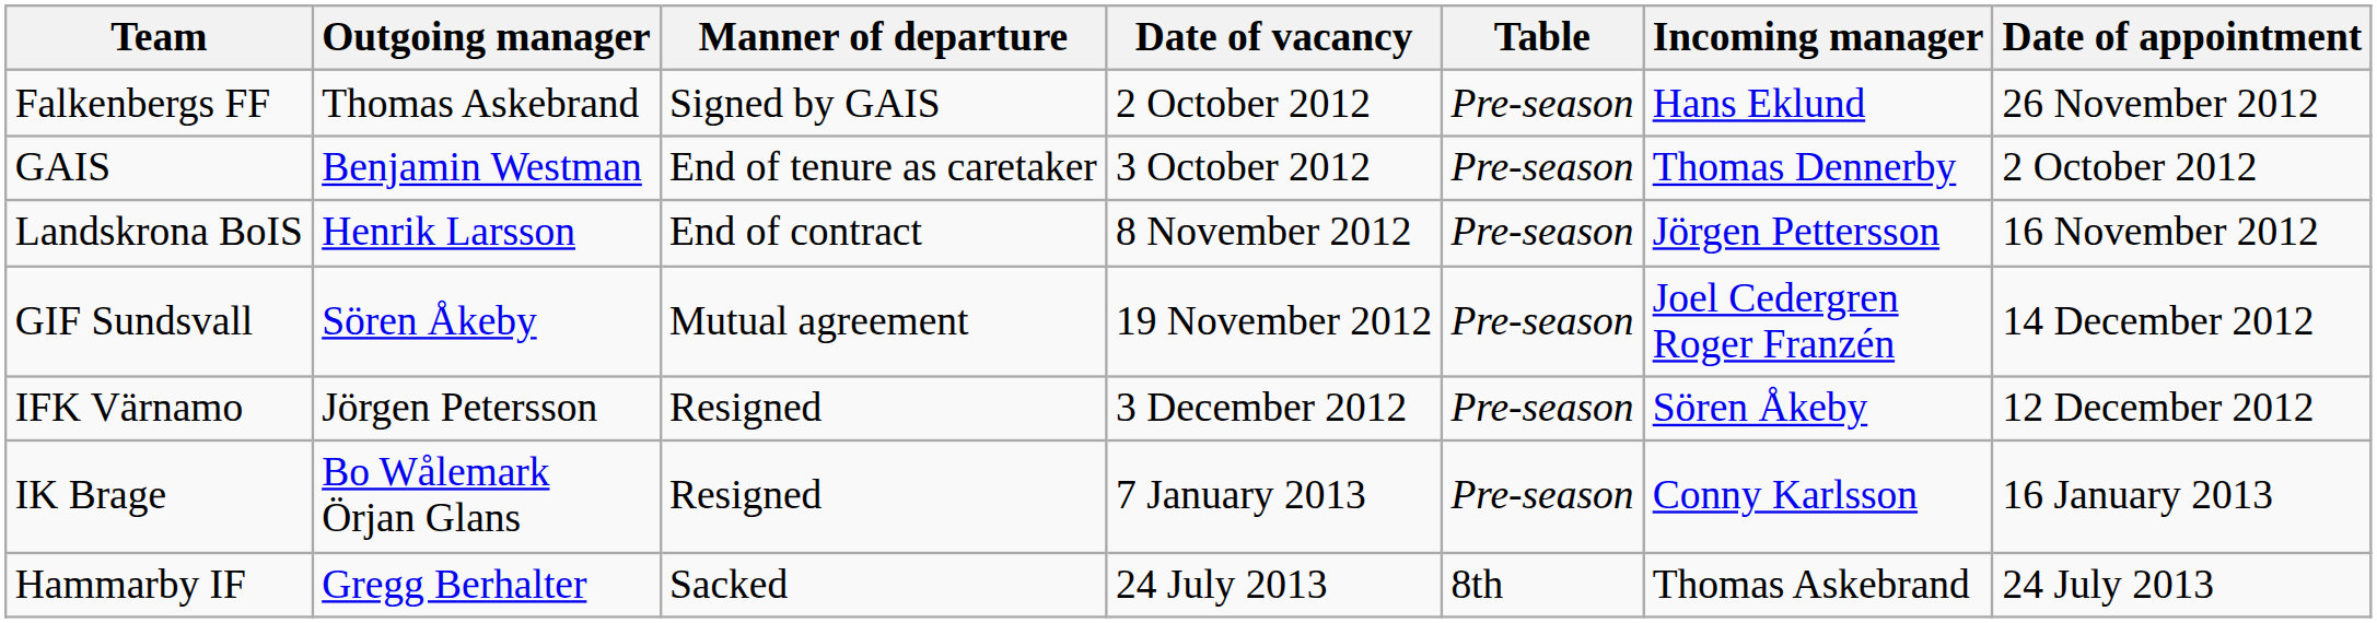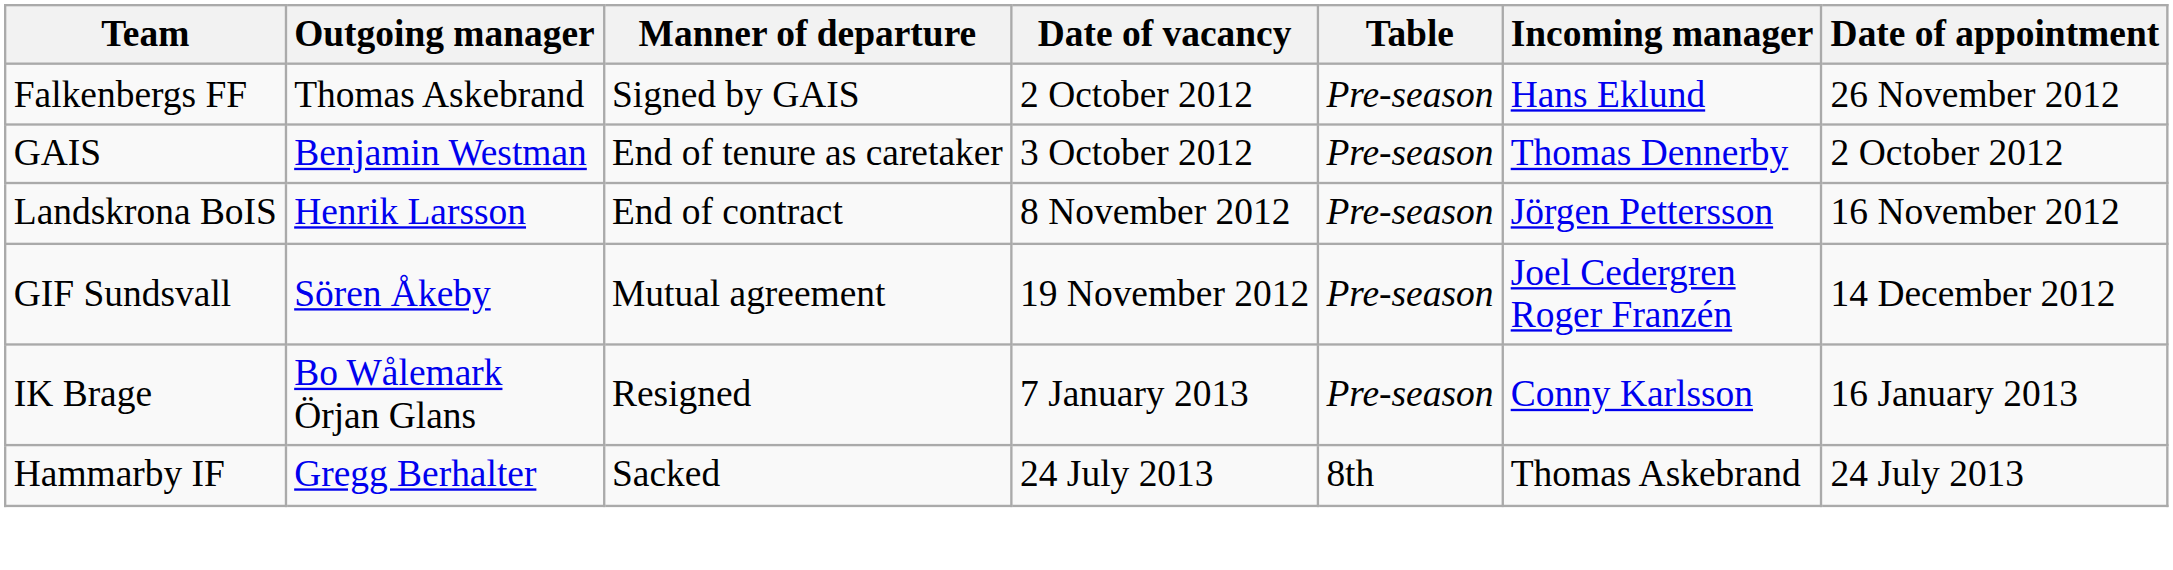 <table class="wikitable">
 <tr>
 <th>Team</th>
 <th>Outgoing manager</th>
 <th>Manner of departure</th>
 <th>Date of vacancy</th>
 <th>Table</th>
 <th>Incoming manager</th>
 <th>Date of appointment</th>
 </tr>
 <tr>
 <td>Falkenbergs FF</td>
 <td> Thomas Askebrand</td>
 <td>Signed by GAIS</td>
 <td>2 October 2012</td>
 <td><em>Pre-season</em></td>
 <td> <a href='#'>Hans Eklund</a></td>
 <td>26 November 2012</td>
 </tr>
 <tr>
 <td>GAIS</td>
 <td> <a href='#'>Benjamin Westman</a></td>
 <td>End of tenure as caretaker</td>
 <td>3 October 2012</td>
 <td><em>Pre-season</em></td>
 <td> <a href='#'>Thomas Dennerby</a></td>
 <td>2 October 2012</td>
 </tr>
 <tr>
 <td>Landskrona BoIS</td>
 <td> <a href='#'>Henrik Larsson</a></td>
 <td>End of contract</td>
 <td>8 November 2012</td>
 <td><em>Pre-season</em></td>
 <td> <a href='#'>Jörgen Pettersson</a></td>
 <td>16 November 2012</td>
 </tr>
 <tr>
 <td>GIF Sundsvall</td>
 <td> <a href='#'>Sören Åkeby</a></td>
 <td>Mutual agreement</td>
 <td>19 November 2012</td>
 <td><em>Pre-season</em></td>
 <td> <a href='#'>Joel Cedergren</a><br> <a href='#'>Roger Franzén</a></td>
 <td>14 December 2012</td>
 </tr>
 <tr>
-<td>IFK Värnamo</td>
-<td> Jörgen Petersson</td>
-<td>Resigned</td>
-<td>3 December 2012</td>
-<td><em>Pre-season</em></td>
-<td> <a href='#'>Sören Åkeby</a></td>
-<td>12 December 2012</td>
-</tr>
-<tr>
 <td>IK Brage</td>
 <td> <a href='#'>Bo Wålemark</a><br> Örjan Glans</td>
 <td>Resigned</td>
 <td>7 January 2013</td>
 <td><em>Pre-season</em></td>
 <td> <a href='#'>Conny Karlsson</a></td>
 <td>16 January 2013</td>
 </tr>
 <tr>
 <td>Hammarby IF</td>
 <td> <a href='#'>Gregg Berhalter</a></td>
 <td>Sacked</td>
 <td>24 July 2013</td>
 <td>8th</td>
 <td> Thomas Askebrand</td>
 <td>24 July 2013</td>
 </tr>
 </table>
